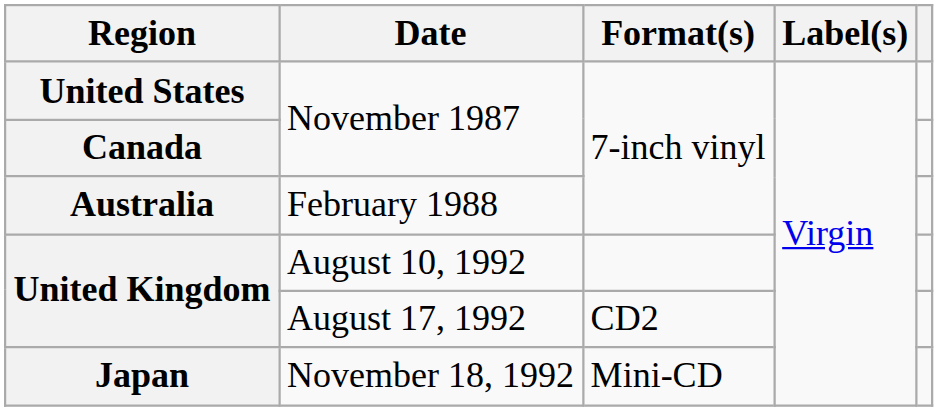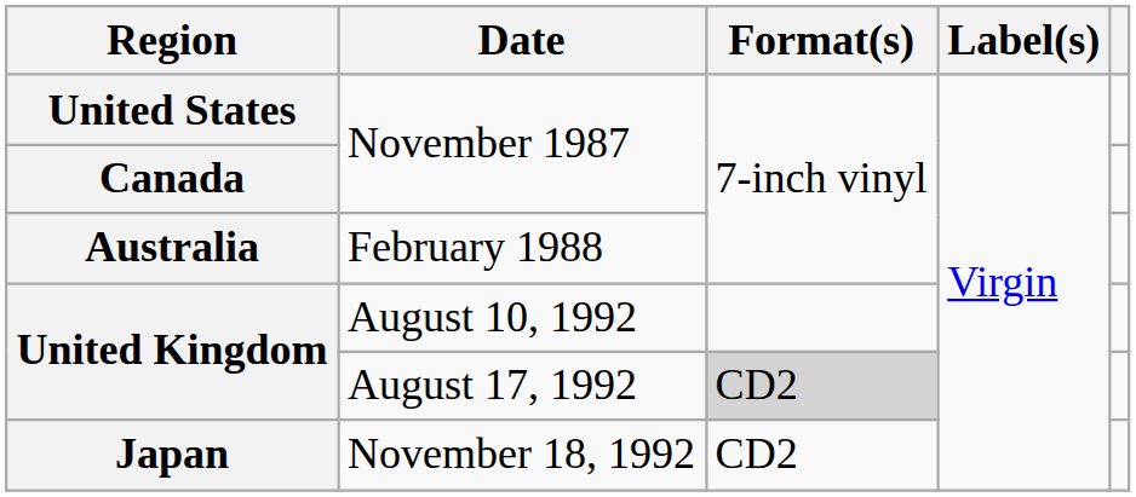 <table class="wikitable plainrowheaders">
 <tr>
 <th scope="col">Region</th>
 <th scope="col">Date</th>
 <th scope="col">Format(s)</th>
 <th scope="col">Label(s)</th>
 <th scope="col"></th>
 </tr>
 <tr>
 <th scope="row">United States</th>
 <td rowspan="2">November 1987</td>
 <td rowspan="3">7-inch vinyl</td>
 <td rowspan="6"><a href='#'>Virgin</a></td>
 <td></td>
 </tr>
 <tr>
 <th scope="row">Canada</th>
 <td></td>
 </tr>
 <tr>
 <th scope="row">Australia</th>
 <td>February 1988</td>
 <td></td>
 </tr>
 <tr>
 <th scope="row" rowspan="2">United Kingdom</th>
 <td>August 10, 1992</td>
 <td></td>
 <td></td>
 </tr>
 <tr>
 <td>August 17, 1992</td>
-<td>CD2</td>
+<td style="background: lightgrey;">CD2</td>
 <td></td>
 </tr>
 <tr>
 <th scope="row">Japan</th>
 <td>November 18, 1992</td>
-<td>Mini-CD</td>
+<td>CD2</td>
 <td></td>
 </tr>
 </table>
